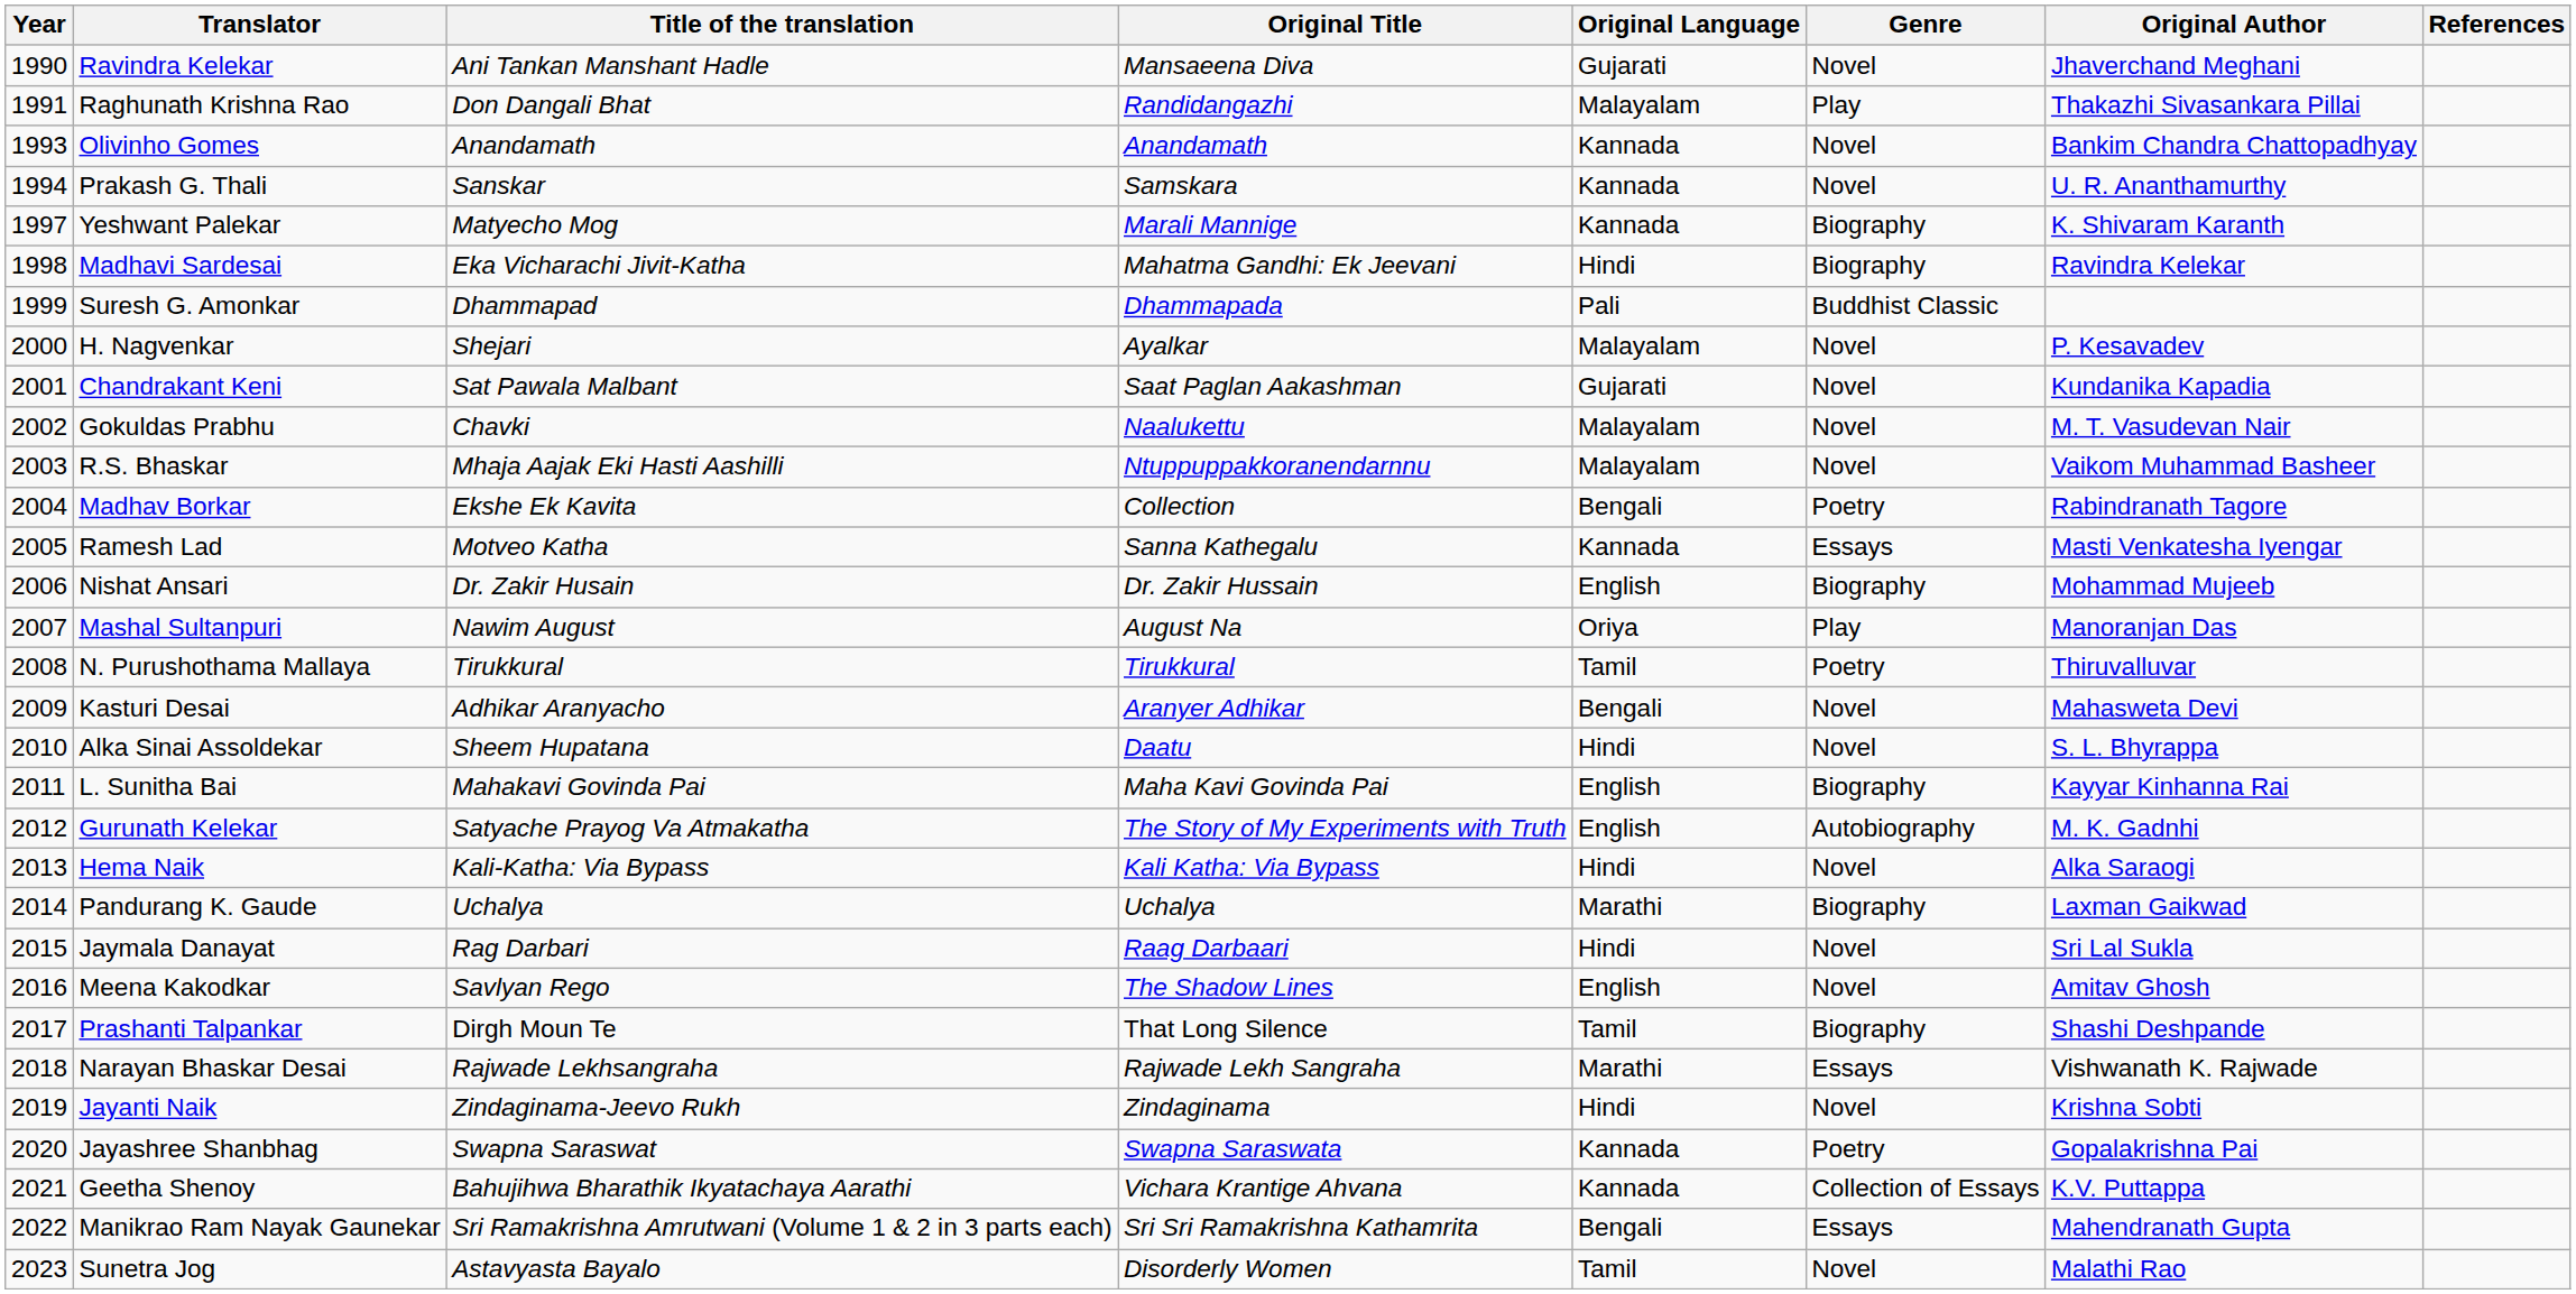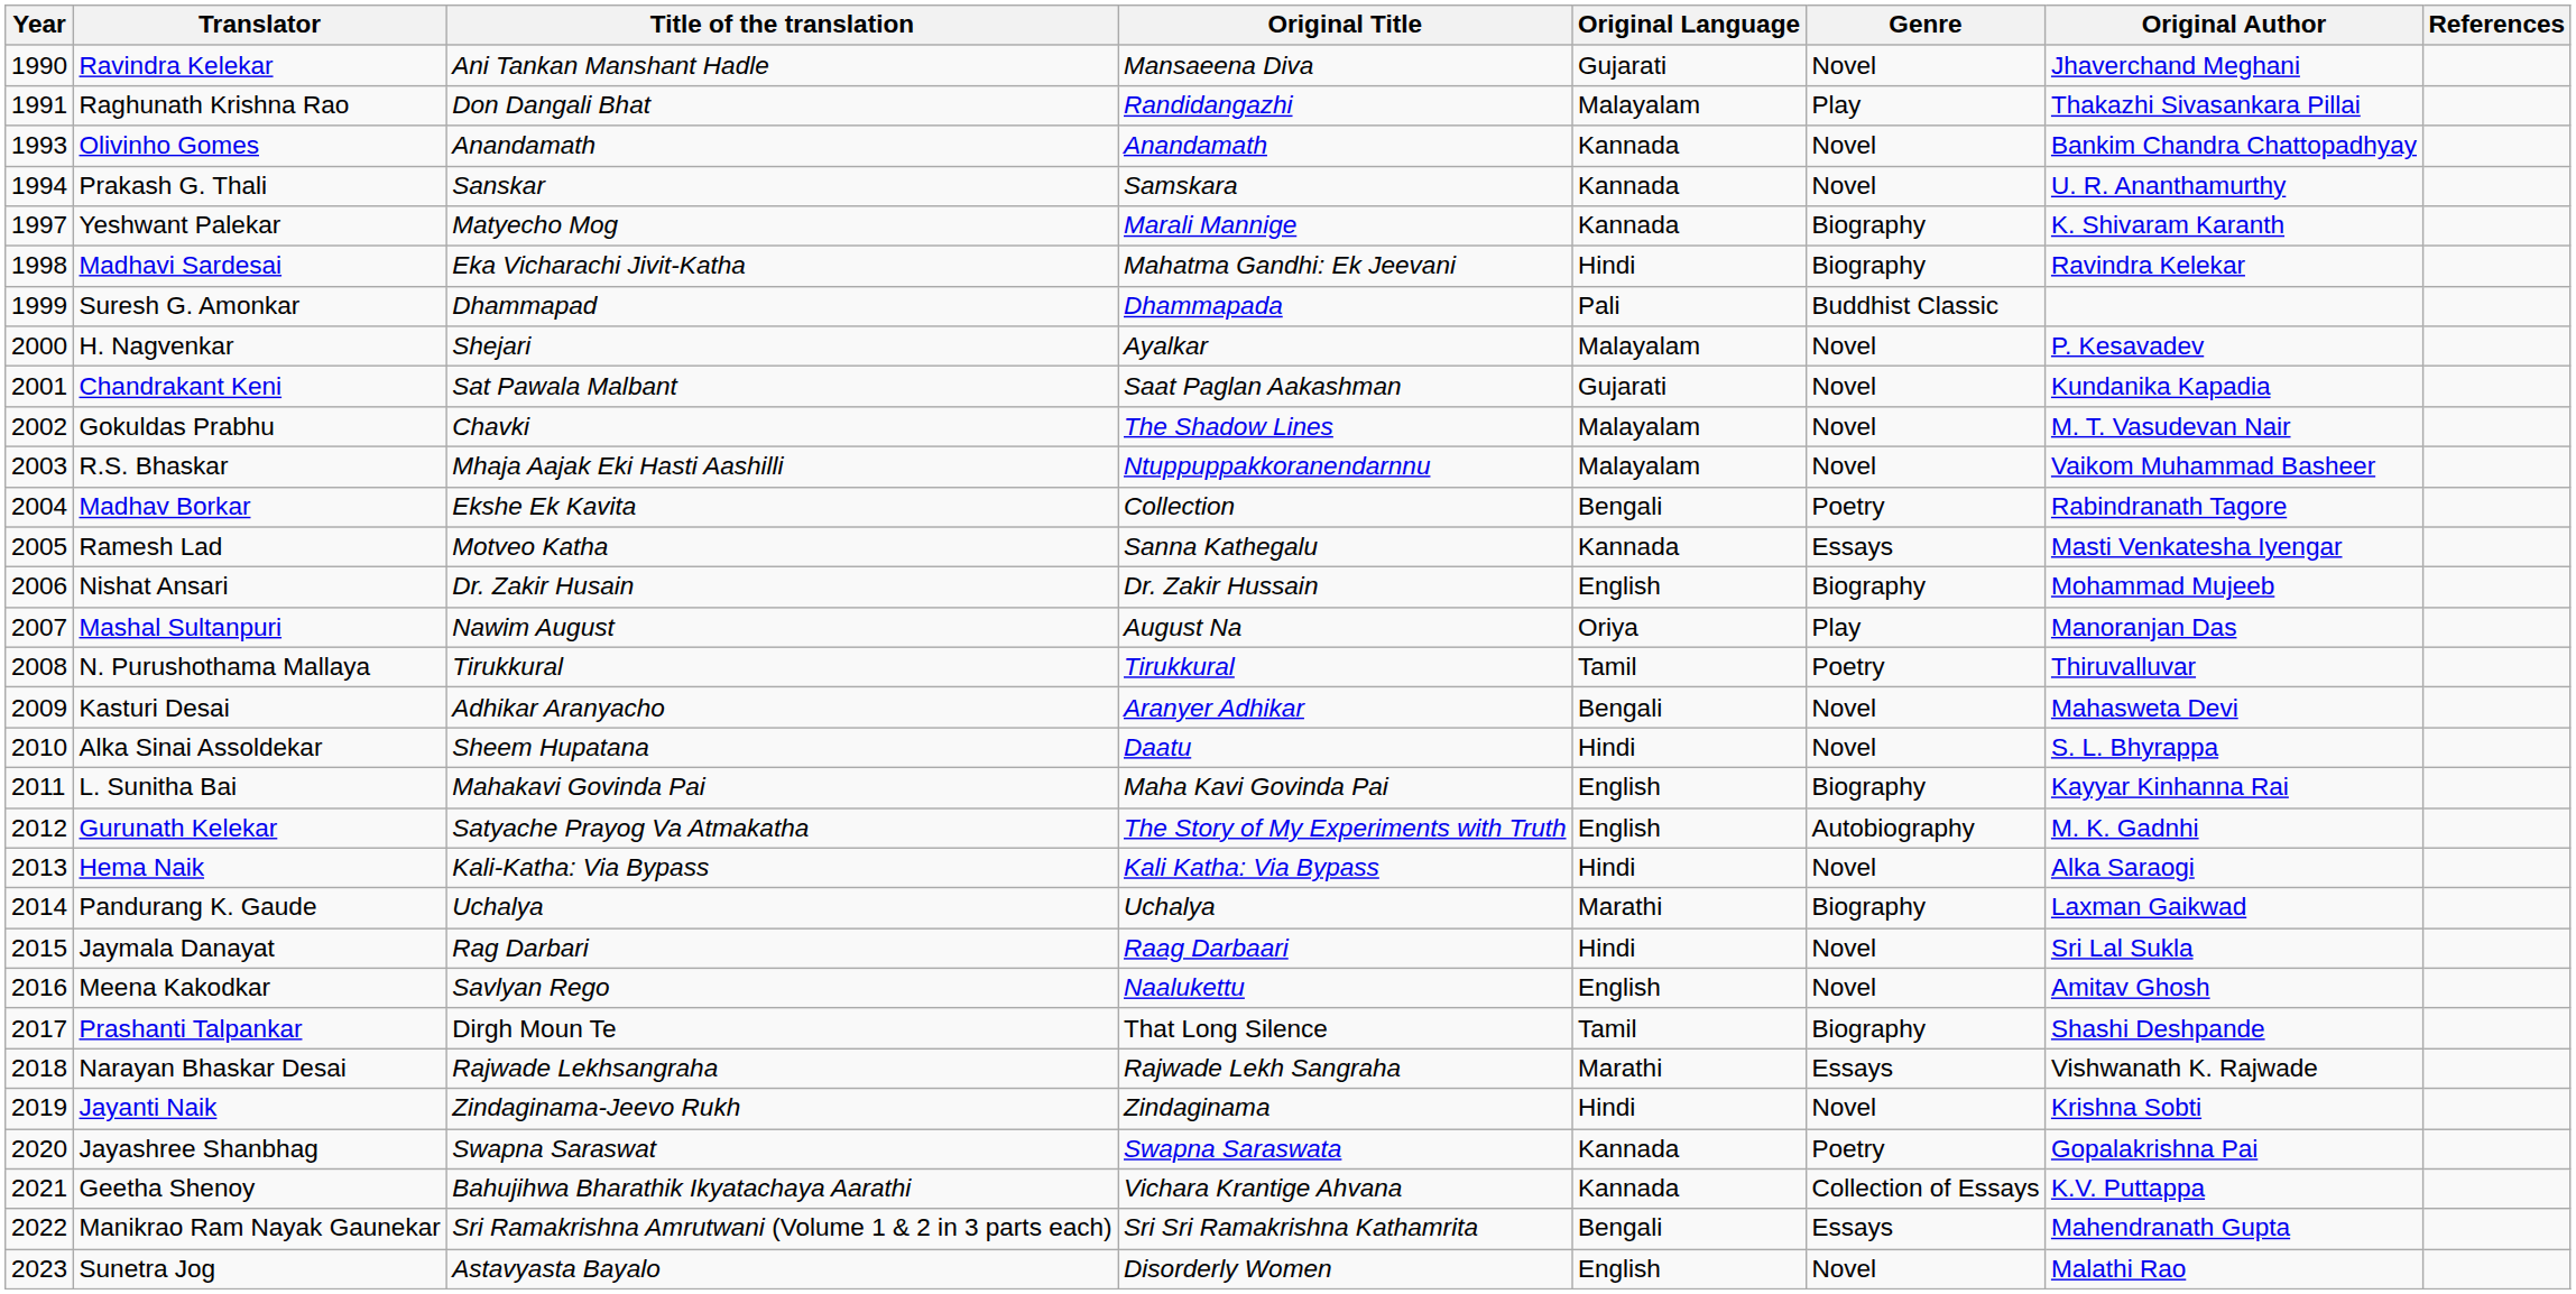 <table class="wikitable sortable">
 <tr>
 <th>Year</th>
 <th>Translator</th>
 <th>Title of the translation</th>
 <th>Original Title</th>
 <th>Original Language</th>
 <th>Genre</th>
 <th>Original Author</th>
 <th class=unsortable>References</th>
 </tr>
 <tr>
 <td>1990</td>
 <td><a href='#'>Ravindra Kelekar</a></td>
 <td><em>Ani Tankan Manshant Hadle</em></td>
 <td><em>Mansaeena Diva</em></td>
 <td>Gujarati</td>
 <td>Novel</td>
 <td><a href='#'>Jhaverchand Meghani</a></td>
 <td></td>
 </tr>
 <tr>
 <td>1991</td>
 <td>Raghunath Krishna Rao</td>
 <td><em>Don Dangali Bhat</em></td>
 <td><em><a href='#'>Randidangazhi</a></em></td>
 <td>Malayalam</td>
 <td>Play</td>
 <td><a href='#'>Thakazhi Sivasankara Pillai</a></td>
 <td></td>
 </tr>
 <tr>
 <td>1993</td>
 <td><a href='#'>Olivinho Gomes</a></td>
 <td><em>Anandamath</em></td>
 <td><em><a href='#'>Anandamath</a></em></td>
 <td>Kannada</td>
 <td>Novel</td>
 <td><a href='#'>Bankim Chandra Chattopadhyay</a></td>
 <td></td>
 </tr>
 <tr>
 <td>1994</td>
 <td>Prakash G. Thali</td>
 <td><em>Sanskar</em></td>
 <td><em>Samskara</em></td>
 <td>Kannada</td>
 <td>Novel</td>
 <td><a href='#'>U. R. Ananthamurthy</a></td>
 <td></td>
 </tr>
 <tr>
 <td>1997</td>
 <td>Yeshwant Palekar</td>
 <td><em>Matyecho Mog</em></td>
 <td><em><a href='#'>Marali Mannige</a></em></td>
 <td>Kannada</td>
 <td>Biography</td>
 <td><a href='#'>K. Shivaram Karanth</a></td>
 <td></td>
 </tr>
 <tr>
 <td>1998</td>
 <td><a href='#'>Madhavi Sardesai</a></td>
 <td><em>Eka Vicharachi Jivit-Katha</em></td>
 <td><em>Mahatma Gandhi: Ek Jeevani</em></td>
 <td>Hindi</td>
 <td>Biography</td>
 <td><a href='#'>Ravindra Kelekar</a></td>
 <td></td>
 </tr>
 <tr>
 <td>1999</td>
 <td>Suresh G. Amonkar</td>
 <td><em>Dhammapad</em></td>
 <td><em><a href='#'>Dhammapada</a></em></td>
 <td>Pali</td>
 <td>Buddhist Classic</td>
 <td></td>
 <td></td>
 </tr>
 <tr>
 <td>2000</td>
 <td>H. Nagvenkar</td>
 <td><em>Shejari</em></td>
 <td><em>Ayalkar</em></td>
 <td>Malayalam</td>
 <td>Novel</td>
 <td><a href='#'>P. Kesavadev</a></td>
 <td></td>
 </tr>
 <tr>
 <td>2001</td>
 <td><a href='#'>Chandrakant Keni</a></td>
 <td><em>Sat Pawala Malbant</em></td>
 <td><em>Saat Paglan Aakashman</em></td>
 <td>Gujarati</td>
 <td>Novel</td>
 <td><a href='#'>Kundanika Kapadia</a></td>
 <td></td>
 </tr>
 <tr>
 <td>2002</td>
 <td>Gokuldas Prabhu</td>
 <td><em>Chavki</em></td>
-<td><em><a href='#'>Naalukettu</a></em></td>
+<td><em><a href='#'>The Shadow Lines</a></em></td>
 <td>Malayalam</td>
 <td>Novel</td>
 <td><a href='#'>M. T. Vasudevan Nair</a></td>
 <td></td>
 </tr>
 <tr>
 <td>2003</td>
 <td>R.S. Bhaskar</td>
 <td><em>Mhaja Aajak Eki Hasti Aashilli</em></td>
 <td><em><a href='#'>Ntuppuppakkoranendarnnu</a></em></td>
 <td>Malayalam</td>
 <td>Novel</td>
 <td><a href='#'>Vaikom Muhammad Basheer</a></td>
 <td></td>
 </tr>
 <tr>
 <td>2004</td>
 <td><a href='#'>Madhav Borkar</a></td>
 <td><em>Ekshe Ek Kavita</em></td>
 <td><em>Collection</em></td>
 <td>Bengali</td>
 <td>Poetry</td>
 <td><a href='#'>Rabindranath Tagore</a></td>
 <td></td>
 </tr>
 <tr>
 <td>2005</td>
 <td>Ramesh Lad</td>
 <td><em>Motveo Katha</em></td>
 <td><em>Sanna Kathegalu</em></td>
 <td>Kannada</td>
 <td>Essays</td>
 <td><a href='#'>Masti Venkatesha Iyengar</a></td>
 <td></td>
 </tr>
 <tr>
 <td>2006</td>
 <td>Nishat Ansari</td>
 <td><em>Dr. Zakir Husain</em></td>
 <td><em>Dr. Zakir Hussain</em></td>
 <td>English</td>
 <td>Biography</td>
 <td><a href='#'>Mohammad Mujeeb</a></td>
 <td></td>
 </tr>
 <tr>
 <td>2007</td>
 <td><a href='#'>Mashal Sultanpuri</a></td>
 <td><em>Nawim August</em></td>
 <td><em>August Na</em></td>
 <td>Oriya</td>
 <td>Play</td>
 <td><a href='#'>Manoranjan Das</a></td>
 <td></td>
 </tr>
 <tr>
 <td>2008</td>
 <td>N. Purushothama Mallaya</td>
 <td><em>Tirukkural</em></td>
 <td><em><a href='#'>Tirukkural</a></em></td>
 <td>Tamil</td>
 <td>Poetry</td>
 <td><a href='#'>Thiruvalluvar</a></td>
 <td></td>
 </tr>
 <tr>
 <td>2009</td>
 <td>Kasturi Desai</td>
 <td><em>Adhikar Aranyacho</em></td>
 <td><em><a href='#'>Aranyer Adhikar</a></em></td>
 <td>Bengali</td>
 <td>Novel</td>
 <td><a href='#'>Mahasweta Devi</a></td>
 <td></td>
 </tr>
 <tr>
 <td>2010</td>
 <td>Alka Sinai Assoldekar</td>
 <td><em>Sheem Hupatana</em></td>
 <td><em><a href='#'>Daatu</a></em></td>
 <td>Hindi</td>
 <td>Novel</td>
 <td><a href='#'>S. L. Bhyrappa</a></td>
 <td></td>
 </tr>
 <tr>
 <td>2011</td>
 <td>L. Sunitha Bai</td>
 <td><em>Mahakavi Govinda Pai</em></td>
 <td><em>Maha Kavi Govinda Pai</em></td>
 <td>English</td>
 <td>Biography</td>
 <td><a href='#'>Kayyar Kinhanna Rai</a></td>
 <td></td>
 </tr>
 <tr>
 <td>2012</td>
 <td><a href='#'>Gurunath Kelekar</a></td>
 <td><em>Satyache Prayog Va Atmakatha</em></td>
 <td><em><a href='#'>The Story of My Experiments with Truth</a></em></td>
 <td>English</td>
 <td>Autobiography</td>
 <td><a href='#'>M. K. Gadnhi</a></td>
 <td></td>
 </tr>
 <tr>
 <td>2013</td>
 <td><a href='#'>Hema Naik</a></td>
 <td><em>Kali-Katha: Via Bypass</em></td>
 <td><em><a href='#'>Kali Katha: Via Bypass</a></em></td>
 <td>Hindi</td>
 <td>Novel</td>
 <td><a href='#'>Alka Saraogi</a></td>
 <td></td>
 </tr>
 <tr>
 <td>2014</td>
 <td>Pandurang K. Gaude</td>
 <td><em>Uchalya</em></td>
 <td><em>Uchalya</em></td>
 <td>Marathi</td>
 <td>Biography</td>
 <td><a href='#'>Laxman Gaikwad</a></td>
 <td></td>
 </tr>
 <tr>
 <td>2015</td>
 <td>Jaymala Danayat</td>
 <td><em>Rag Darbari</em></td>
 <td><em><a href='#'>Raag Darbaari</a></em></td>
 <td>Hindi</td>
 <td>Novel</td>
 <td><a href='#'>Sri Lal Sukla</a></td>
 <td></td>
 </tr>
 <tr>
 <td>2016</td>
 <td>Meena Kakodkar</td>
 <td><em>Savlyan Rego</em></td>
-<td><em><a href='#'>The Shadow Lines</a></em></td>
+<td><em><a href='#'>Naalukettu</a></em></td>
 <td>English</td>
 <td>Novel</td>
 <td><a href='#'>Amitav Ghosh</a></td>
 <td></td>
 </tr>
 <tr>
 <td>2017</td>
 <td><a href='#'>Prashanti Talpankar</a></td>
 <td>Dirgh Moun Te</td>
 <td>That Long Silence</td>
 <td>Tamil</td>
 <td>Biography</td>
 <td><a href='#'>Shashi Deshpande</a></td>
 <td></td>
 </tr>
 <tr>
 <td>2018</td>
 <td>Narayan Bhaskar Desai</td>
 <td><em>Rajwade Lekhsangraha</em></td>
 <td><em>Rajwade Lekh Sangraha</em></td>
 <td>Marathi</td>
 <td>Essays</td>
 <td>Vishwanath K. Rajwade</td>
 <td></td>
 </tr>
 <tr>
 <td>2019</td>
 <td><a href='#'>Jayanti Naik</a></td>
 <td><em>Zindaginama-Jeevo Rukh</em></td>
 <td><em>Zindaginama</em></td>
 <td>Hindi</td>
 <td>Novel</td>
 <td><a href='#'>Krishna Sobti</a></td>
 <td></td>
 </tr>
 <tr>
 <td>2020</td>
 <td>Jayashree Shanbhag</td>
 <td><em>Swapna Saraswat</em></td>
 <td><em><a href='#'>Swapna Saraswata</a></em></td>
 <td>Kannada</td>
 <td>Poetry</td>
 <td><a href='#'>Gopalakrishna Pai</a></td>
 <td></td>
 </tr>
 <tr>
 <td>2021</td>
 <td>Geetha Shenoy</td>
 <td><em>Bahujihwa Bharathik Ikyatachaya Aarathi</em></td>
 <td><em>Vichara Krantige Ahvana</em></td>
 <td>Kannada</td>
 <td>Collection of Essays</td>
 <td><a href='#'>K.V. Puttappa</a></td>
 <td></td>
 </tr>
 <tr>
 <td>2022</td>
 <td>Manikrao Ram Nayak Gaunekar</td>
 <td><em>Sri Ramakrishna Amrutwani</em> (Volume 1 & 2 in 3 parts each)</td>
 <td><em>Sri Sri Ramakrishna Kathamrita</em></td>
 <td>Bengali</td>
 <td>Essays</td>
 <td><a href='#'>Mahendranath Gupta</a></td>
 <td></td>
 </tr>
 <tr>
 <td>2023</td>
 <td>Sunetra Jog</td>
 <td><em>Astavyasta Bayalo</em></td>
 <td><em>Disorderly Women</em></td>
-<td>Tamil</td>
+<td>English</td>
 <td>Novel</td>
 <td><a href='#'>Malathi Rao</a></td>
 <td></td>
 </tr>
 <tr>
 </tr>
 </table>
